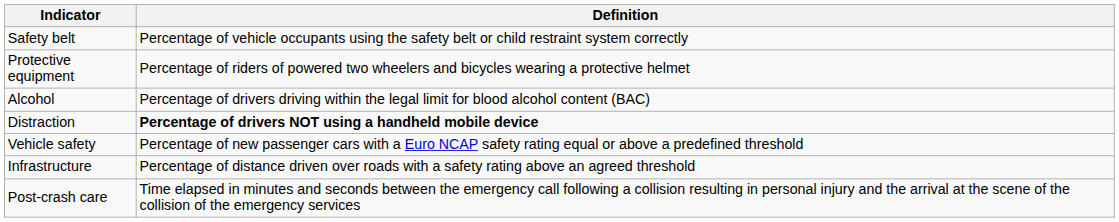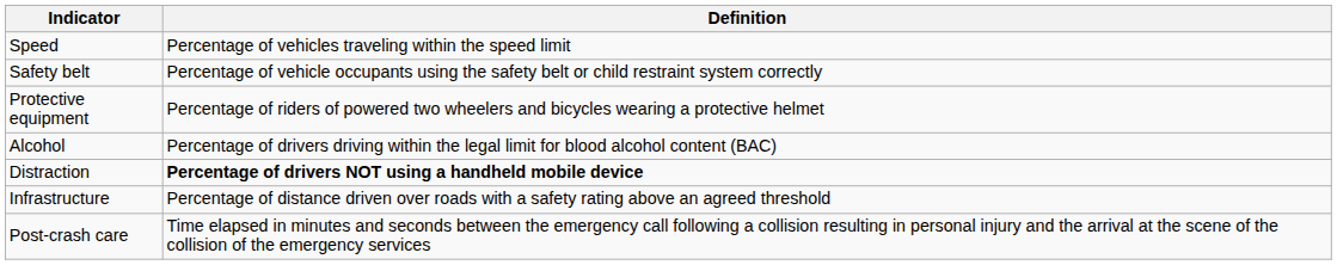 <table class="wikitable sortable">
 <tr>
 <th>Indicator</th>
 <th>Definition</th>
+</tr>
+<tr>
+<td>Speed</td>
+<td>Percentage of vehicles traveling within the speed limit</td>
 </tr>
 <tr>
 <td>Safety belt</td>
 <td>Percentage of vehicle occupants using the safety belt or child restraint system correctly</td>
 </tr>
 <tr>
 <td>Protective equipment</td>
 <td>Percentage of riders of powered two wheelers and bicycles wearing a protective helmet</td>
 </tr>
 <tr>
 <td>Alcohol</td>
 <td>Percentage of drivers driving within the legal limit for blood alcohol content (BAC)</td>
 </tr>
 <tr>
 <td>Distraction</td>
 <td><strong>Percentage of drivers NOT using a handheld mobile device</strong></td>
 </tr>
 <tr>
-<td>Vehicle safety</td>
-<td>Percentage of new passenger cars with a <a href='#'>Euro NCAP</a> safety rating equal or above a predefined threshold</td>
-</tr>
-<tr>
 <td>Infrastructure</td>
 <td>Percentage of distance driven over roads with a safety rating above an agreed threshold</td>
 </tr>
 <tr>
 <td>Post-crash care</td>
 <td>Time elapsed in minutes and seconds between the emergency call following a collision resulting in personal injury and the arrival at the scene of the collision of the emergency services</td>
 </tr>
 </table>
